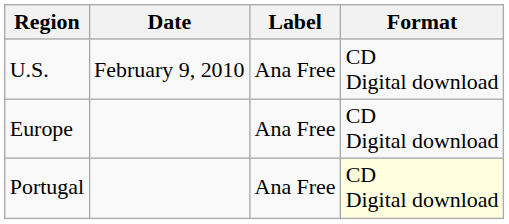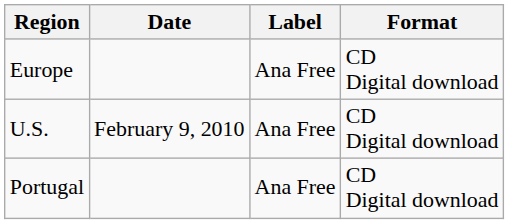 <table class="wikitable">
 <tr>
 <th>Region</th>
 <th>Date</th>
 <th>Label</th>
 <th>Format</th>
 </tr>
 <tr>
-<td>U.S.</td>
-<td>February 9, 2010</td>
+<td>Europe</td>
+<td></td>
 <td>Ana Free</td>
 <td>CD <br> Digital download</td>
 </tr>
 <tr>
-<td>Europe</td>
-<td></td>
+<td>U.S.</td>
+<td>February 9, 2010</td>
 <td>Ana Free</td>
 <td>CD <br> Digital download</td>
 </tr>
 <tr>
 <td>Portugal</td>
 <td></td>
 <td>Ana Free</td>
-<td style="background: lightyellow;">CD <br> Digital download</td>
+<td>CD <br> Digital download</td>
 </tr>
 </table>
